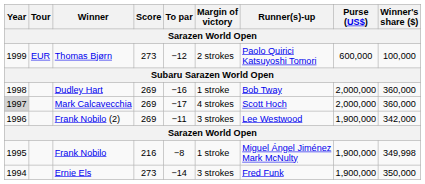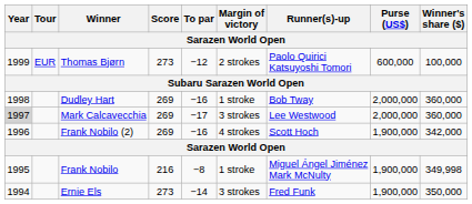 <table class="wikitable" style="font-size:95%">
 <tr>
 <th>Year</th>
 <th>Tour</th>
 <th>Winner</th>
 <th>Score</th>
 <th>To par</th>
 <th>Margin of<br>victory</th>
 <th>Runner(s)-up</th>
 <th>Purse<br>(<a href='#'>US$</a>)</th>
 <th>Winner's<br>share ($)</th>
 </tr>
 <tr>
 <th colspan=9>Sarazen World Open</th>
 </tr>
 <tr>
 <td>1999</td>
 <td><a href='#'>EUR</a></td>
 <td> <a href='#'>Thomas Bjørn</a></td>
 <td align=center>273</td>
 <td align=center>−12</td>
 <td>2 strokes</td>
 <td> <a href='#'>Paolo Quirici</a><br> <a href='#'>Katsuyoshi Tomori</a></td>
 <td align=center>600,000</td>
 <td align=center>100,000</td>
 </tr>
 <tr>
 <th colspan=9>Subaru Sarazen World Open</th>
 </tr>
 <tr>
 <td>1998</td>
 <td></td>
 <td> <a href='#'>Dudley Hart</a></td>
 <td align=center>269</td>
 <td align=center>−16</td>
 <td>1 stroke</td>
 <td> <a href='#'>Bob Tway</a></td>
 <td align=center>2,000,000</td>
 <td align=center>360,000</td>
 </tr>
 <tr>
 <td style="background: lightgrey;">1997</td>
 <td></td>
 <td> <a href='#'>Mark Calcavecchia</a></td>
 <td align=center>269</td>
 <td align=center>−17</td>
-<td>4 strokes</td>
-<td> <a href='#'>Scott Hoch</a></td>
+<td>3 strokes</td>
+<td> <a href='#'>Lee Westwood</a></td>
 <td align=center>2,000,000</td>
 <td align=center>360,000</td>
 </tr>
 <tr>
 <td>1996</td>
 <td></td>
 <td> <a href='#'>Frank Nobilo</a> (2)</td>
 <td align=center>269</td>
-<td align=center>−11</td>
-<td>3 strokes</td>
-<td> <a href='#'>Lee Westwood</a></td>
+<td align=center>−16</td>
+<td>4 strokes</td>
+<td> <a href='#'>Scott Hoch</a></td>
 <td align=center>1,900,000</td>
 <td align=center>342,000</td>
 </tr>
 <tr>
 <th colspan=9>Sarazen World Open</th>
 </tr>
 <tr>
 <td>1995</td>
 <td></td>
 <td> <a href='#'>Frank Nobilo</a></td>
 <td align=center>216</td>
 <td align=center>−8</td>
 <td>1 stroke</td>
 <td> <a href='#'>Miguel Ángel Jiménez</a><br> <a href='#'>Mark McNulty</a></td>
 <td align=center>1,900,000</td>
 <td align=center>349,998</td>
 </tr>
 <tr>
 <td>1994</td>
 <td></td>
 <td> <a href='#'>Ernie Els</a></td>
 <td align=center>273</td>
 <td align=center>−14</td>
 <td>3 strokes</td>
 <td> <a href='#'>Fred Funk</a></td>
 <td align=center>1,900,000</td>
 <td align=center>350,000</td>
 </tr>
 </table>
